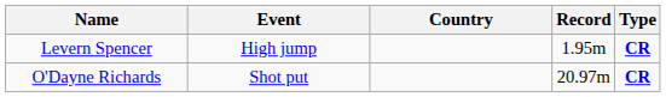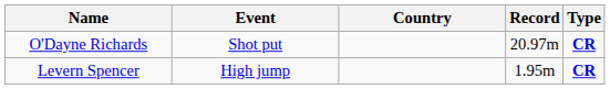 <table class="wikitable sortable" style="text-align: center; font-size:95%">
 <tr>
 <th width="150">Name</th>
 <th width="150">Event</th>
 <th width="150">Country</th>
 <th width="25">Record</th>
 <th width="25">Type</th>
 </tr>
 <tr>
+<td><a href='#'>O'Dayne Richards</a></td>
+<td><a href='#'>Shot put</a></td>
+<td align=left></td>
+<td>20.97m</td>
+<td><a href='#'><strong>CR</strong></a></td>
+</tr>
+<tr>
 <td><a href='#'>Levern Spencer</a></td>
 <td><a href='#'>High jump</a></td>
 <td align=left></td>
 <td>1.95m</td>
 <td><a href='#'><strong>CR</strong></a></td>
 </tr>
-<tr>
-<td><a href='#'>O'Dayne Richards</a></td>
-<td><a href='#'>Shot put</a></td>
-<td align=left></td>
-<td>20.97m</td>
-<td><a href='#'><strong>CR</strong></a></td>
-</tr>
 </table>
